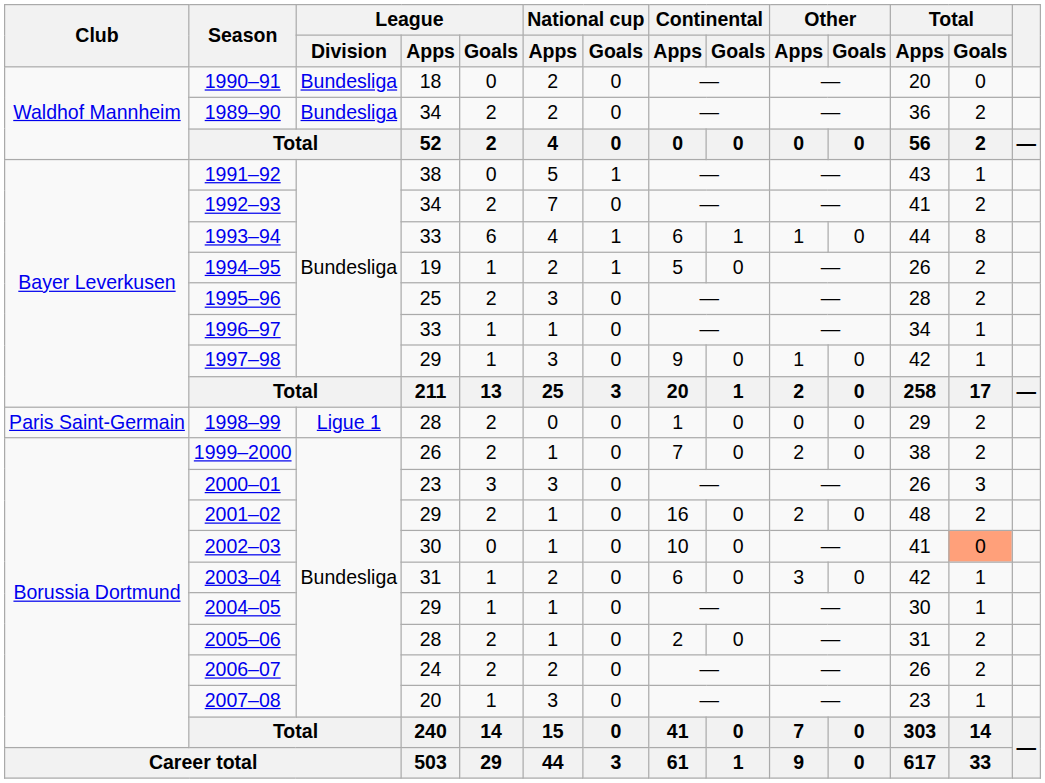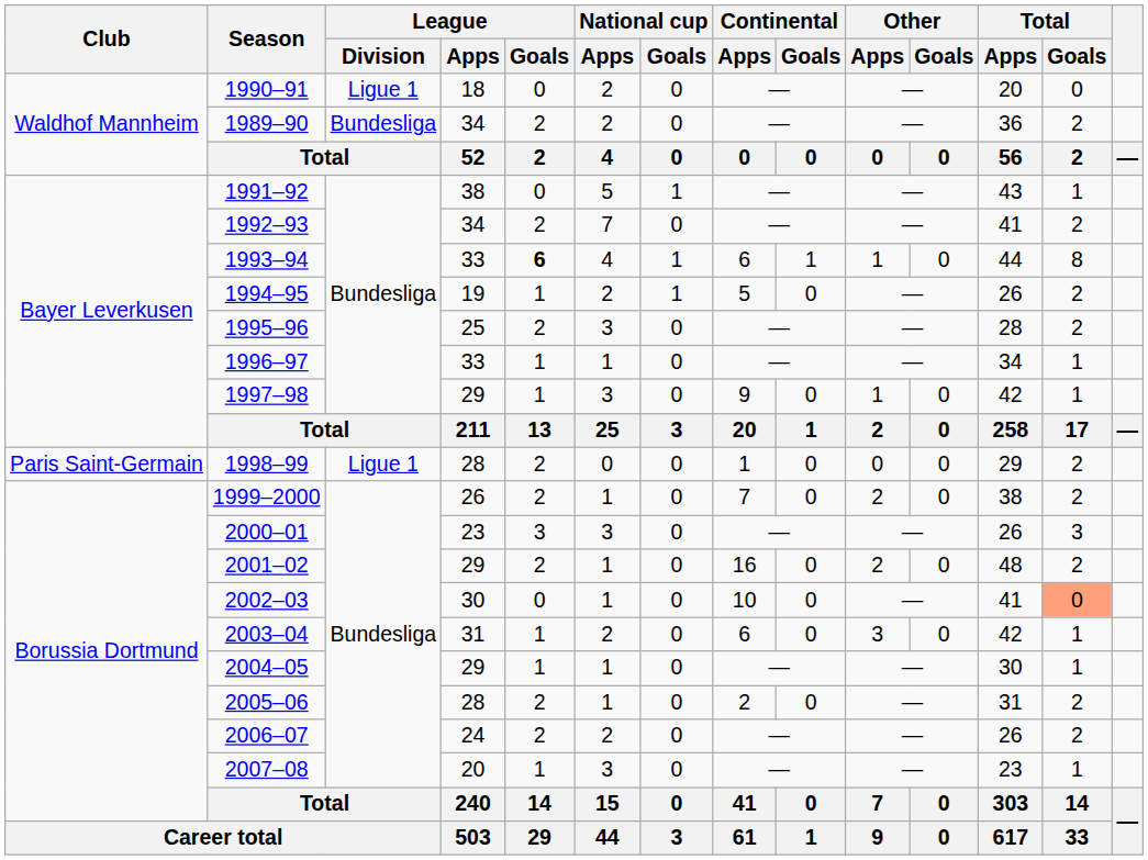 <table class="wikitable" style="text-align:center">
 <tr>
 <th rowspan="2">Club</th>
 <th rowspan="2">Season</th>
 <th colspan="3">League</th>
 <th colspan="2">National cup</th>
 <th colspan="2">Continental</th>
 <th colspan="2">Other</th>
 <th colspan="2">Total</th>
 <th rowspan="2"></th>
 </tr>
 <tr>
 <th>Division</th>
 <th>Apps</th>
 <th>Goals</th>
 <th>Apps</th>
 <th>Goals</th>
 <th>Apps</th>
 <th>Goals</th>
 <th>Apps</th>
 <th>Goals</th>
 <th>Apps</th>
 <th>Goals</th>
 </tr>
 <tr>
 <td rowspan="3"><a href='#'>Waldhof Mannheim</a></td>
 <td><a href='#'>1990–91</a></td>
-<td><a href='#'>Bundesliga</a></td>
+<td><a href='#'>Ligue 1</a></td>
 <td>18</td>
 <td>0</td>
 <td>2</td>
 <td>0</td>
 <td colspan="2">—</td>
 <td colspan="2">—</td>
 <td>20</td>
 <td>0</td>
 <td></td>
 </tr>
 <tr>
 <td><a href='#'>1989–90</a></td>
 <td><a href='#'>Bundesliga</a></td>
 <td>34</td>
 <td>2</td>
 <td>2</td>
 <td>0</td>
 <td colspan="2">—</td>
 <td colspan="2">—</td>
 <td>36</td>
 <td>2</td>
 <td></td>
 </tr>
 <tr>
 <th colspan="2">Total</th>
 <th>52</th>
 <th>2</th>
 <th>4</th>
 <th>0</th>
 <th>0</th>
 <th>0</th>
 <th>0</th>
 <th>0</th>
 <th>56</th>
 <th>2</th>
 <th>—</th>
 </tr>
 <tr>
 <td rowspan="8"><a href='#'>Bayer Leverkusen</a></td>
 <td><a href='#'>1991–92</a></td>
 <td rowspan="7">Bundesliga</td>
 <td>38</td>
 <td>0</td>
 <td>5</td>
 <td>1</td>
 <td colspan="2">—</td>
 <td colspan="2">—</td>
 <td>43</td>
 <td>1</td>
 <td></td>
 </tr>
 <tr>
 <td><a href='#'>1992–93</a></td>
 <td>34</td>
 <td>2</td>
 <td>7</td>
 <td>0</td>
 <td colspan="2">—</td>
 <td colspan="2">—</td>
 <td>41</td>
 <td>2</td>
 <td></td>
 </tr>
 <tr>
 <td><a href='#'>1993–94</a></td>
 <td>33</td>
-<td>6</td>
+<td><strong>6</strong></td>
 <td>4</td>
 <td>1</td>
 <td>6</td>
 <td>1</td>
 <td>1</td>
 <td>0</td>
 <td>44</td>
 <td>8</td>
 <td></td>
 </tr>
 <tr>
 <td><a href='#'>1994–95</a></td>
 <td>19</td>
 <td>1</td>
 <td>2</td>
 <td>1</td>
 <td>5</td>
 <td>0</td>
 <td colspan="2">—</td>
 <td>26</td>
 <td>2</td>
 <td></td>
 </tr>
 <tr>
 <td><a href='#'>1995–96</a></td>
 <td>25</td>
 <td>2</td>
 <td>3</td>
 <td>0</td>
 <td colspan="2">—</td>
 <td colspan="2">—</td>
 <td>28</td>
 <td>2</td>
 <td></td>
 </tr>
 <tr>
 <td><a href='#'>1996–97</a></td>
 <td>33</td>
 <td>1</td>
 <td>1</td>
 <td>0</td>
 <td colspan="2">—</td>
 <td colspan="2">—</td>
 <td>34</td>
 <td>1</td>
 <td></td>
 </tr>
 <tr>
 <td><a href='#'>1997–98</a></td>
 <td>29</td>
 <td>1</td>
 <td>3</td>
 <td>0</td>
 <td>9</td>
 <td>0</td>
 <td>1</td>
 <td>0</td>
 <td>42</td>
 <td>1</td>
 <td></td>
 </tr>
 <tr>
 <th colspan="2">Total</th>
 <th>211</th>
 <th>13</th>
 <th>25</th>
 <th>3</th>
 <th>20</th>
 <th>1</th>
 <th>2</th>
 <th>0</th>
 <th>258</th>
 <th>17</th>
 <th>—</th>
 </tr>
 <tr>
 <td><a href='#'>Paris Saint-Germain</a></td>
 <td><a href='#'>1998–99</a></td>
 <td><a href='#'>Ligue 1</a></td>
 <td>28</td>
 <td>2</td>
 <td>0</td>
 <td>0</td>
 <td>1</td>
 <td>0</td>
 <td>0</td>
 <td>0</td>
 <td>29</td>
 <td>2</td>
 <td></td>
 </tr>
 <tr>
 <td rowspan="10"><a href='#'>Borussia Dortmund</a></td>
 <td><a href='#'>1999–2000</a></td>
 <td rowspan="9">Bundesliga</td>
 <td>26</td>
 <td>2</td>
 <td>1</td>
 <td>0</td>
 <td>7</td>
 <td>0</td>
 <td>2</td>
 <td>0</td>
 <td>38</td>
 <td>2</td>
 <td></td>
 </tr>
 <tr>
 <td><a href='#'>2000–01</a></td>
 <td>23</td>
 <td>3</td>
 <td>3</td>
 <td>0</td>
 <td colspan="2">—</td>
 <td colspan="2">—</td>
 <td>26</td>
 <td>3</td>
 <td></td>
 </tr>
 <tr>
 <td><a href='#'>2001–02</a></td>
 <td>29</td>
 <td>2</td>
 <td>1</td>
 <td>0</td>
 <td>16</td>
 <td>0</td>
 <td>2</td>
 <td>0</td>
 <td>48</td>
 <td>2</td>
 <td></td>
 </tr>
 <tr>
 <td><a href='#'>2002–03</a></td>
 <td>30</td>
 <td>0</td>
 <td>1</td>
 <td>0</td>
 <td>10</td>
 <td>0</td>
 <td colspan="2">—</td>
 <td>41</td>
 <td style="background: lightsalmon;">0</td>
 <td></td>
 </tr>
 <tr>
 <td><a href='#'>2003–04</a></td>
 <td>31</td>
 <td>1</td>
 <td>2</td>
 <td>0</td>
 <td>6</td>
 <td>0</td>
 <td>3</td>
 <td>0</td>
 <td>42</td>
 <td>1</td>
 <td></td>
 </tr>
 <tr>
 <td><a href='#'>2004–05</a></td>
 <td>29</td>
 <td>1</td>
 <td>1</td>
 <td>0</td>
 <td colspan="2">—</td>
 <td colspan="2">—</td>
 <td>30</td>
 <td>1</td>
 <td></td>
 </tr>
 <tr>
 <td><a href='#'>2005–06</a></td>
 <td>28</td>
 <td>2</td>
 <td>1</td>
 <td>0</td>
 <td>2</td>
 <td>0</td>
 <td colspan="2">—</td>
 <td>31</td>
 <td>2</td>
 <td></td>
 </tr>
 <tr>
 <td><a href='#'>2006–07</a></td>
 <td>24</td>
 <td>2</td>
 <td>2</td>
 <td>0</td>
 <td colspan="2">—</td>
 <td colspan="2">—</td>
 <td>26</td>
 <td>2</td>
 <td></td>
 </tr>
 <tr>
 <td><a href='#'>2007–08</a></td>
 <td>20</td>
 <td>1</td>
 <td>3</td>
 <td>0</td>
 <td colspan="2">—</td>
 <td colspan="2">—</td>
 <td>23</td>
 <td>1</td>
 <td></td>
 </tr>
 <tr>
 <th colspan="2">Total</th>
 <th>240</th>
 <th>14</th>
 <th>15</th>
 <th>0</th>
 <th>41</th>
 <th>0</th>
 <th>7</th>
 <th>0</th>
 <th>303</th>
 <th>14</th>
 <th rowspan="2">—</th>
 </tr>
 <tr>
 <th colspan="3">Career total</th>
 <th>503</th>
 <th>29</th>
 <th>44</th>
 <th>3</th>
 <th>61</th>
 <th>1</th>
 <th>9</th>
 <th>0</th>
 <th>617</th>
 <th>33</th>
 </tr>
 </table>
